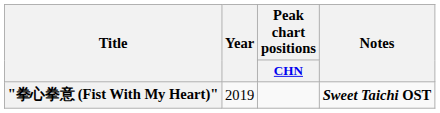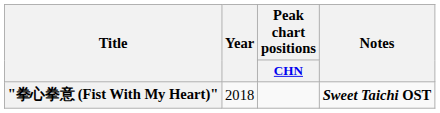 <table class="wikitable plainrowheaders" style="text-align:center;">
 <tr>
 <th scope="col" rowspan="2">Title</th>
 <th scope="col" rowspan="2">Year</th>
 <th colspan="1">Peak chart positions</th>
 <th scope="col" rowspan="2">Notes</th>
 </tr>
 <tr>
 <th scope="col" style="width:3em;font-size:90%;"><a href='#'>CHN</a></th>
 </tr>
 <tr>
 <th scope="row">"拳心拳意 (Fist With My Heart)"</th>
-<td>2019</td>
+<td>2018</td>
 <td></td>
 <td><strong><em>Sweet Taichi</em> OST</strong></td>
 </tr>
 </table>
